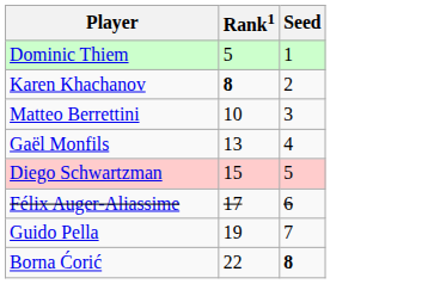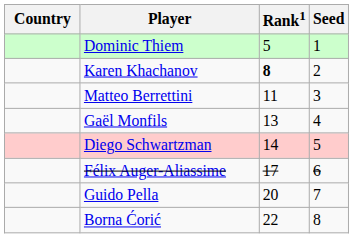 <table class="sortable wikitable">
 <tr>
+<th width="70">Country</th>
 <th width="175">Player</th>
 <th>Rank<sup>1</sup></th>
 <th>Seed</th>
 </tr>
 <tr style="background:#cfc;">
+<td></td>
 <td><a href='#'>Dominic Thiem</a></td>
 <td>5</td>
 <td>1</td>
 </tr>
 <tr>
+<td></td>
 <td><a href='#'>Karen Khachanov</a></td>
 <td><strong>8</strong></td>
 <td>2</td>
 </tr>
 <tr>
+<td></td>
 <td><a href='#'>Matteo Berrettini</a></td>
-<td>10</td>
+<td>11</td>
 <td>3</td>
 </tr>
 <tr>
+<td></td>
 <td><a href='#'>Gaël Monfils</a></td>
 <td>13</td>
 <td>4</td>
 </tr>
 <tr style="background:#fcc;">
+<td></td>
 <td><a href='#'>Diego Schwartzman</a></td>
-<td>15</td>
+<td>14</td>
 <td>5</td>
 </tr>
 <tr>
+<td><s></s></td>
 <td><s><a href='#'>Félix Auger-Aliassime</a></s></td>
 <td><s>17</s></td>
 <td><s>6</s></td>
 </tr>
 <tr>
+<td></td>
 <td><a href='#'>Guido Pella</a></td>
-<td>19</td>
+<td>20</td>
 <td>7</td>
 </tr>
 <tr>
+<td></td>
 <td><a href='#'>Borna Ćorić</a></td>
 <td>22</td>
-<td><strong>8</strong></td>
+<td>8</td>
 </tr>
 </table>
